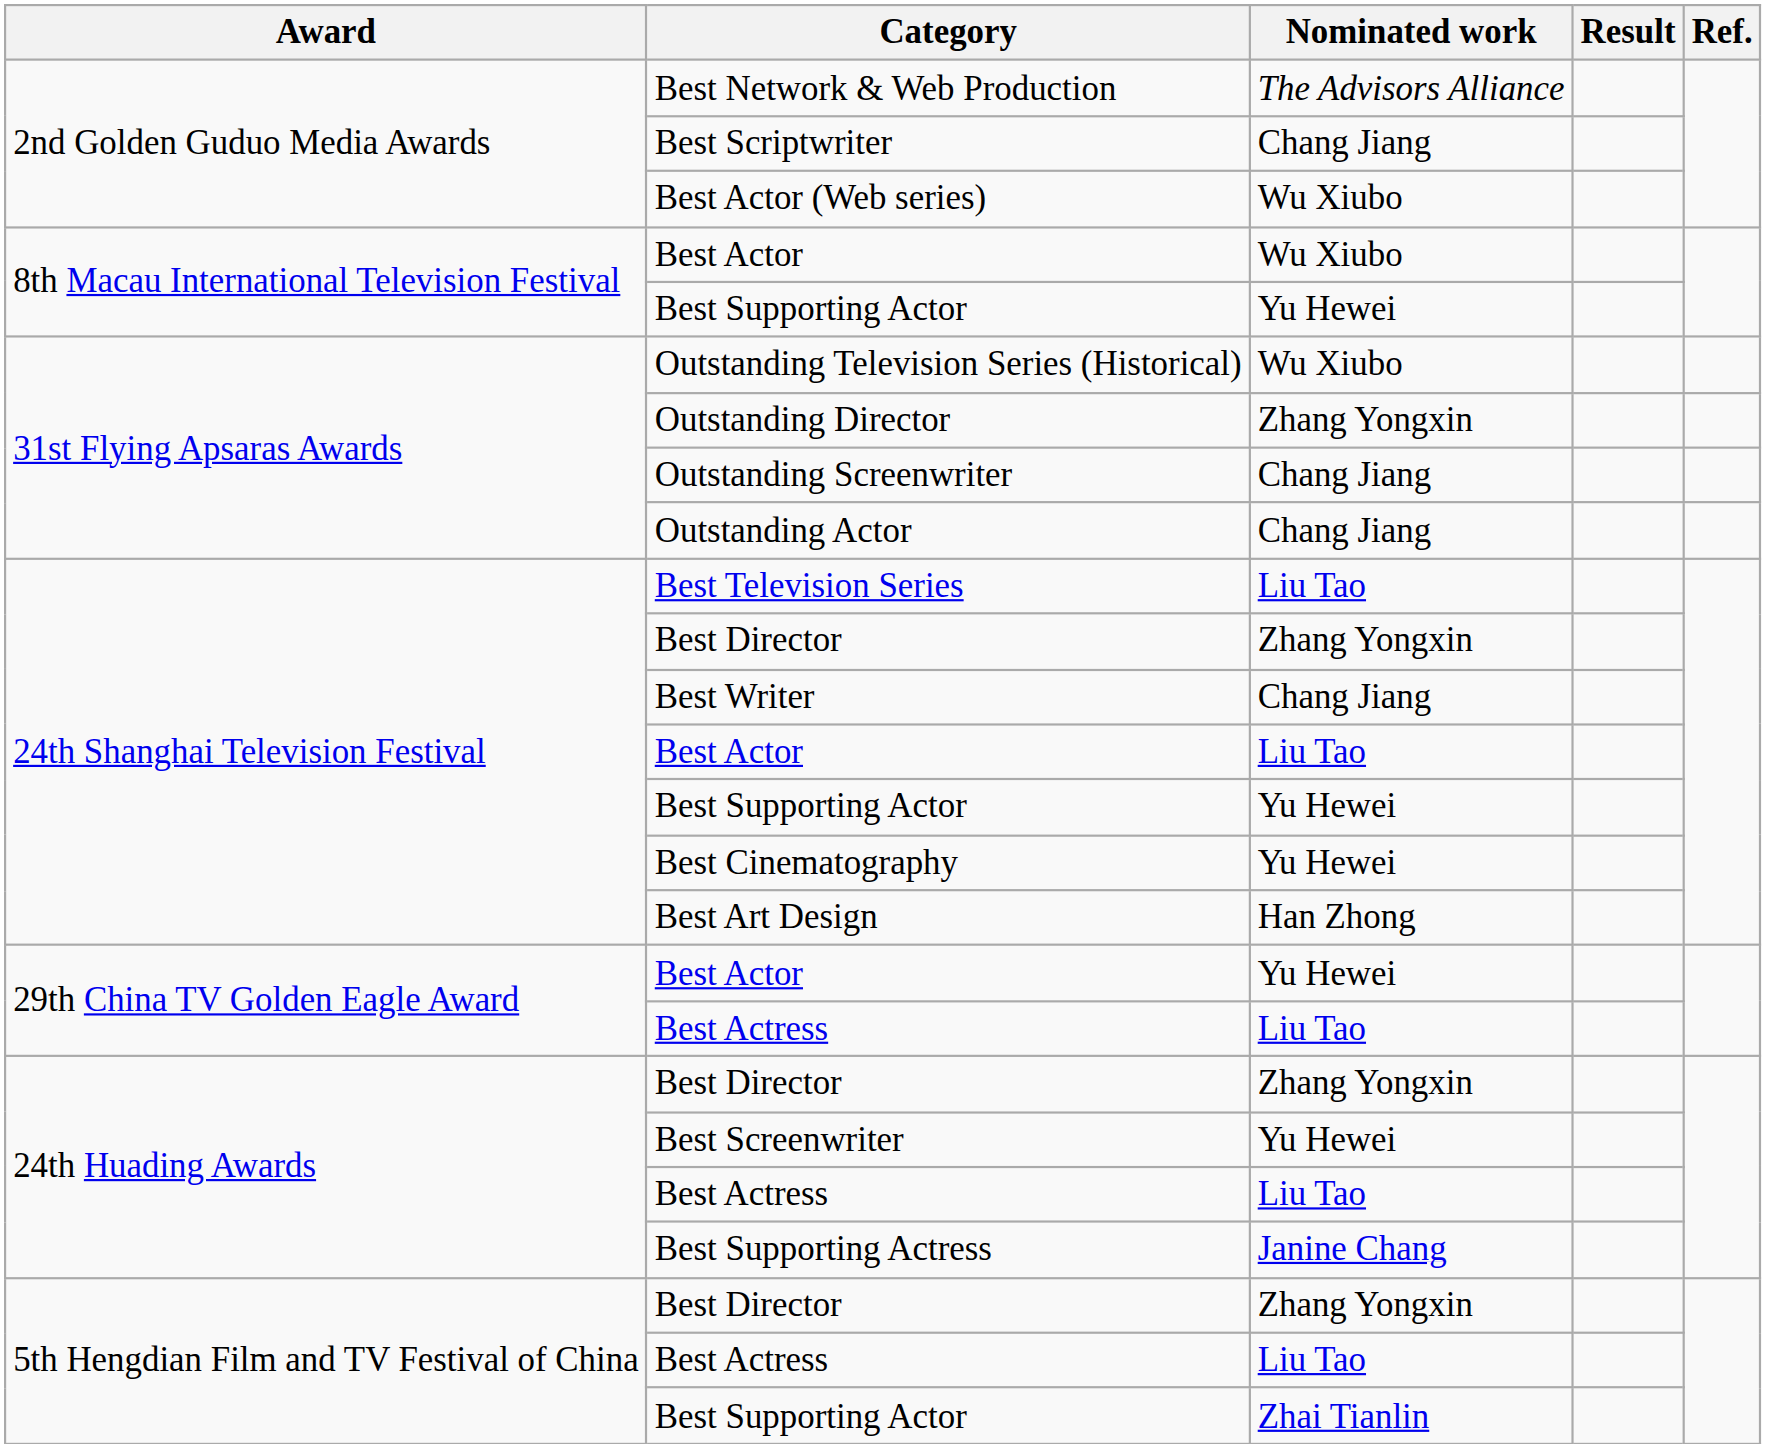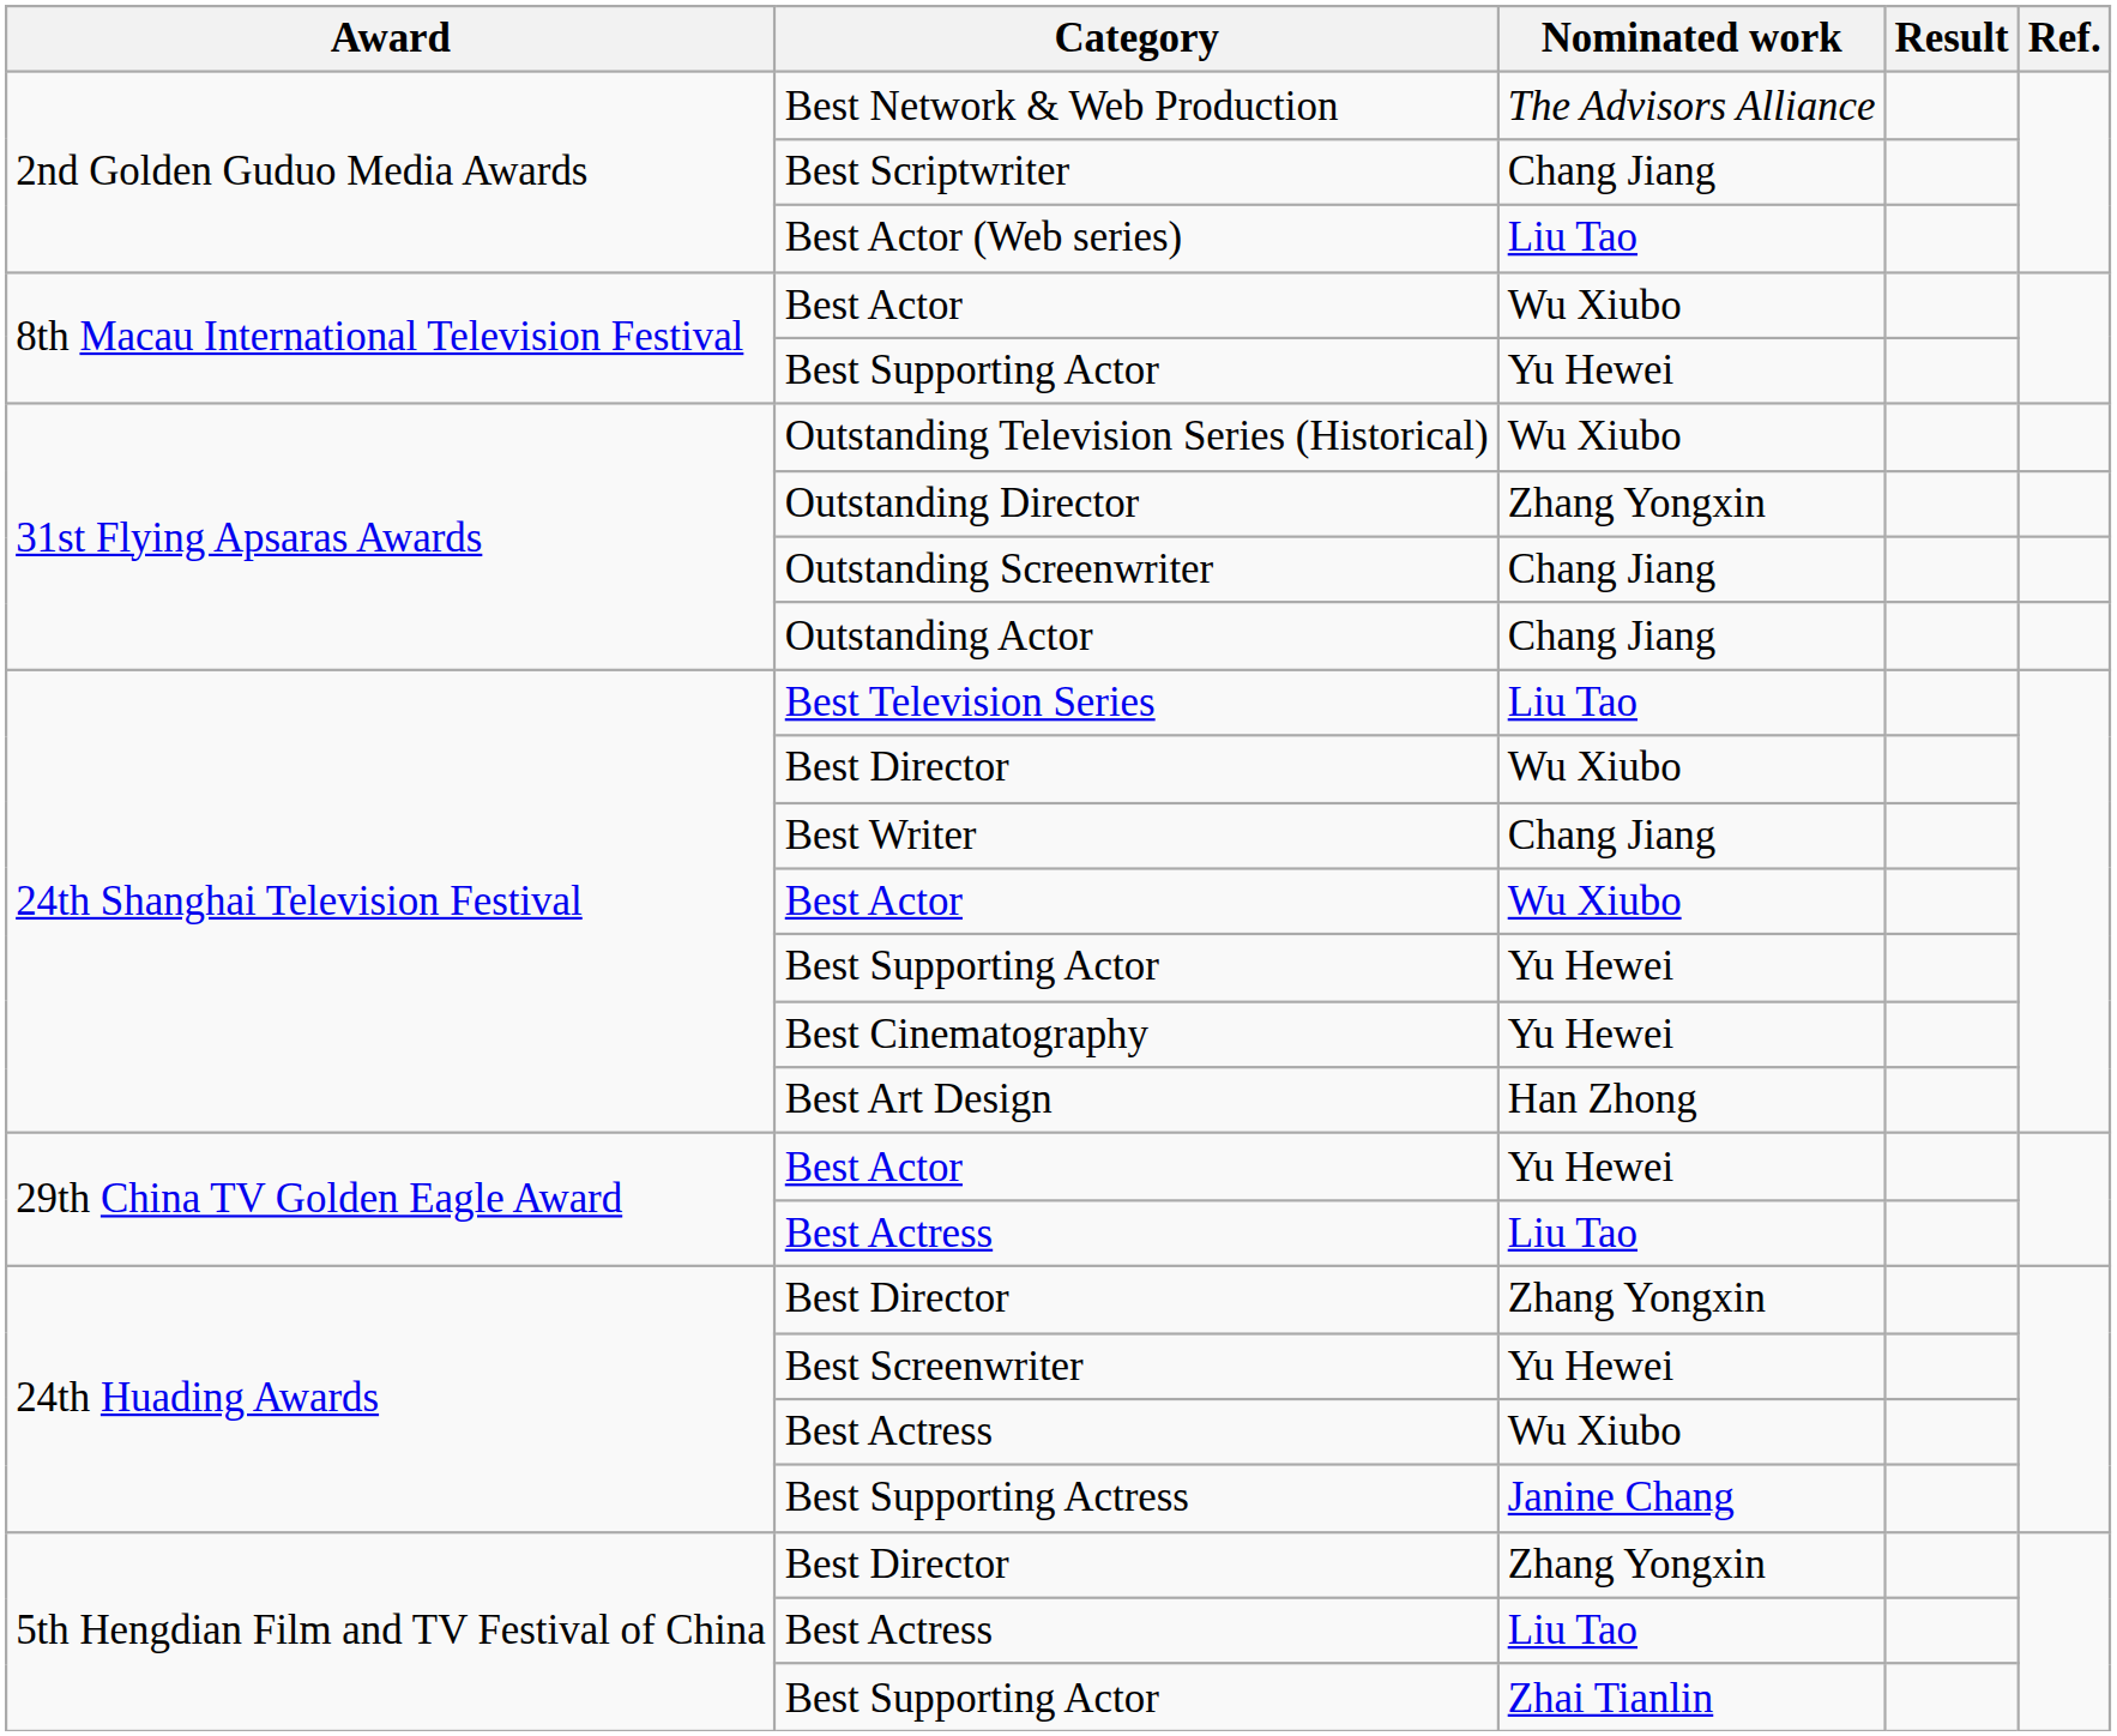 <table class="wikitable">
 <tr>
 <th>Award</th>
 <th>Category</th>
 <th>Nominated work</th>
 <th>Result</th>
 <th>Ref.</th>
 </tr>
 <tr>
 <td rowspan=3>2nd Golden Guduo Media Awards</td>
 <td>Best Network & Web Production</td>
 <td><em>The Advisors Alliance</em></td>
 <td></td>
 <td rowspan=3></td>
 </tr>
 <tr>
 <td>Best Scriptwriter</td>
 <td>Chang Jiang</td>
 <td></td>
 </tr>
 <tr>
 <td>Best Actor (Web series)</td>
-<td>Wu Xiubo</td>
+<td><a href='#'>Liu Tao</a></td>
 <td></td>
 </tr>
 <tr>
 <td rowspan=2>8th <a href='#'>Macau International Television Festival</a></td>
 <td>Best Actor</td>
 <td>Wu Xiubo</td>
 <td></td>
 <td rowspan=2></td>
 </tr>
 <tr>
 <td>Best Supporting Actor</td>
 <td>Yu Hewei</td>
 <td></td>
 </tr>
 <tr>
 <td rowspan=4><a href='#'>31st Flying Apsaras Awards</a></td>
 <td>Outstanding Television Series (Historical)</td>
 <td>Wu Xiubo</td>
 <td></td>
 <td></td>
 </tr>
 <tr>
 <td>Outstanding Director</td>
 <td>Zhang Yongxin</td>
 <td></td>
 <td></td>
 </tr>
 <tr>
 <td>Outstanding Screenwriter</td>
 <td>Chang Jiang</td>
 <td></td>
 <td></td>
 </tr>
 <tr>
 <td>Outstanding Actor</td>
 <td>Chang Jiang</td>
 <td></td>
 <td></td>
 </tr>
 <tr>
 <td rowspan=7><a href='#'>24th Shanghai Television Festival</a></td>
 <td><a href='#'>Best Television Series</a></td>
 <td><a href='#'>Liu Tao</a></td>
 <td></td>
 <td rowspan=7></td>
 </tr>
 <tr>
 <td>Best Director</td>
-<td>Zhang Yongxin</td>
+<td>Wu Xiubo</td>
 <td></td>
 </tr>
 <tr>
 <td>Best Writer</td>
 <td>Chang Jiang</td>
 <td></td>
 </tr>
 <tr>
 <td><a href='#'>Best Actor</a></td>
-<td><a href='#'>Liu Tao</a></td>
+<td><a href='#'>Wu Xiubo</a></td>
 <td></td>
 </tr>
 <tr>
 <td>Best Supporting Actor</td>
 <td>Yu Hewei</td>
 <td></td>
 </tr>
 <tr>
 <td>Best Cinematography</td>
 <td>Yu Hewei</td>
 <td></td>
 </tr>
 <tr>
 <td>Best Art Design</td>
 <td>Han Zhong</td>
 <td></td>
 </tr>
 <tr>
 <td rowspan=2>29th <a href='#'>China TV Golden Eagle Award</a></td>
 <td><a href='#'>Best Actor</a></td>
 <td>Yu Hewei</td>
 <td></td>
 <td rowspan=2></td>
 </tr>
 <tr>
 <td><a href='#'>Best Actress</a></td>
 <td><a href='#'>Liu Tao</a></td>
 <td></td>
 </tr>
 <tr>
 <td rowspan=4>24th <a href='#'>Huading Awards</a></td>
 <td>Best Director</td>
 <td>Zhang Yongxin</td>
 <td></td>
 <td rowspan=4></td>
 </tr>
 <tr>
 <td>Best Screenwriter</td>
 <td>Yu Hewei</td>
 <td></td>
 </tr>
 <tr>
 <td>Best Actress</td>
-<td><a href='#'>Liu Tao</a></td>
+<td>Wu Xiubo</td>
 <td></td>
 </tr>
 <tr>
 <td>Best Supporting Actress</td>
 <td><a href='#'>Janine Chang</a></td>
 <td></td>
 </tr>
 <tr>
 <td rowspan=3>5th Hengdian Film and TV Festival of China</td>
 <td>Best Director</td>
 <td>Zhang Yongxin</td>
 <td></td>
 <td rowspan=3></td>
 </tr>
 <tr>
 <td>Best Actress</td>
 <td><a href='#'>Liu Tao</a></td>
 <td></td>
 </tr>
 <tr>
 <td>Best Supporting Actor</td>
 <td><a href='#'>Zhai Tianlin</a></td>
 <td></td>
 </tr>
 </table>
